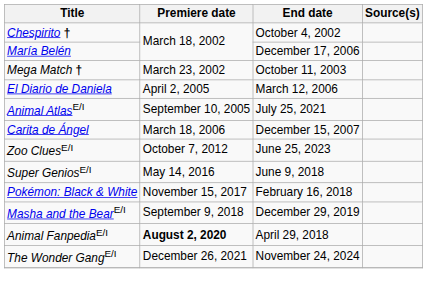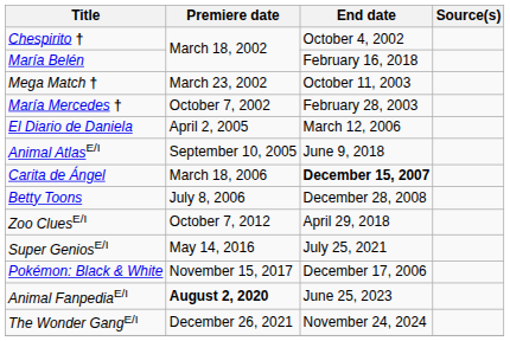 <table class="wikitable sortable">
 <tr>
 <th>Title</th>
 <th>Premiere date</th>
 <th>End date</th>
 <th>Source(s)</th>
 </tr>
 <tr>
 <td><em><a href='#'>Chespirito</a></em> <strong>†</strong></td>
 <td rowspan=2>March 18, 2002</td>
 <td>October 4, 2002</td>
 <td></td>
 </tr>
 <tr>
 <td><em><a href='#'>María Belén</a></em></td>
-<td>December 17, 2006</td>
+<td>February 16, 2018</td>
 <td></td>
 </tr>
 <tr>
 <td><em>Mega Match</em> <strong>†</strong></td>
 <td>March 23, 2002</td>
 <td>October 11, 2003</td>
+<td></td>
+</tr>
+<tr>
+<td><em><a href='#'>María Mercedes</a></em> <strong>†</strong></td>
+<td>October 7, 2002</td>
+<td>February 28, 2003</td>
 <td></td>
 </tr>
 <tr>
 <td><em><a href='#'>El Diario de Daniela</a></em></td>
 <td>April 2, 2005</td>
 <td>March 12, 2006</td>
 <td></td>
 </tr>
 <tr>
 <td><em><a href='#'>Animal Atlas</a></em><sup>E/I</sup></td>
 <td>September 10, 2005</td>
-<td>July 25, 2021</td>
+<td>June 9, 2018</td>
 <td></td>
 </tr>
 <tr>
 <td><em><a href='#'>Carita de Ángel</a></em></td>
 <td>March 18, 2006</td>
-<td>December 15, 2007</td>
+<td><strong>December 15, 2007</strong></td>
+<td></td>
+</tr>
+<tr>
+<td><em><a href='#'>Betty Toons</a></em></td>
+<td>July 8, 2006</td>
+<td>December 28, 2008</td>
 <td></td>
 </tr>
 <tr>
 <td><em>Zoo Clues</em><sup>E/I</sup></td>
 <td>October 7, 2012</td>
-<td>June 25, 2023</td>
+<td>April 29, 2018</td>
 <td></td>
 </tr>
 <tr>
 <td><em>Super Genios</em><sup>E/I</sup></td>
 <td>May 14, 2016</td>
-<td>June 9, 2018</td>
+<td>July 25, 2021</td>
 <td></td>
 </tr>
 <tr>
 <td><em><a href='#'>Pokémon: Black & White</a></em></td>
 <td>November 15, 2017</td>
-<td>February 16, 2018</td>
-<td></td>
-</tr>
-<tr>
-<td><em><a href='#'>Masha and the Bear</a></em><sup>E/I</sup></td>
-<td>September 9, 2018</td>
-<td>December 29, 2019</td>
+<td>December 17, 2006</td>
 <td></td>
 </tr>
 <tr>
 <td><em>Animal Fanpedia</em><sup>E/I</sup></td>
 <td><strong>August 2, 2020</strong></td>
-<td>April 29, 2018</td>
+<td>June 25, 2023</td>
 <td></td>
 </tr>
 <tr>
 <td><em>The Wonder Gang</em><sup>E/I</sup></td>
 <td>December 26, 2021</td>
 <td>November 24, 2024</td>
 <td></td>
 </tr>
 <tr>
 </tr>
 </table>
